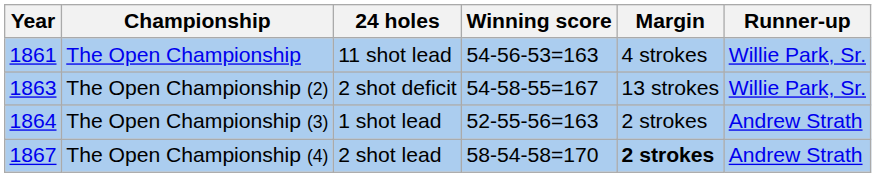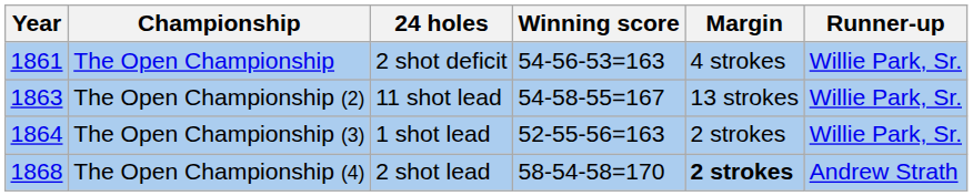 <table class="sortable wikitable">
 <tr>
 <th>Year</th>
 <th>Championship</th>
 <th>24 holes</th>
 <th>Winning score</th>
 <th>Margin</th>
 <th>Runner-up</th>
 </tr>
 <tr style="background:#ABCDEF;">
 <td align=center><a href='#'>1861</a></td>
 <td><a href='#'>The Open Championship</a></td>
-<td>11 shot lead</td>
+<td>2 shot deficit</td>
 <td>54-56-53=163</td>
 <td>4 strokes</td>
 <td> <a href='#'>Willie Park, Sr.</a></td>
 </tr>
 <tr style="background:#ABCDEF;">
 <td align=center><a href='#'>1863</a></td>
 <td>The Open Championship <small> (2)</small></td>
-<td>2 shot deficit</td>
+<td>11 shot lead</td>
 <td>54-58-55=167</td>
 <td>13 strokes</td>
 <td> <a href='#'>Willie Park, Sr.</a></td>
 </tr>
 <tr style="background:#ABCDEF;">
 <td align=center><a href='#'>1864</a></td>
 <td>The Open Championship <small> (3)</small></td>
 <td>1 shot lead</td>
 <td>52-55-56=163</td>
 <td>2 strokes</td>
-<td> <a href='#'>Andrew Strath</a></td>
+<td> <a href='#'>Willie Park, Sr.</a></td>
 </tr>
 <tr style="background:#ABCDEF;">
-<td align=center><a href='#'>1867</a></td>
+<td align=center><a href='#'>1868</a></td>
 <td>The Open Championship <small> (4)</small></td>
 <td>2 shot lead</td>
 <td>58-54-58=170</td>
 <td><strong>2 strokes</strong></td>
 <td> <a href='#'>Andrew Strath</a></td>
 </tr>
 </table>
